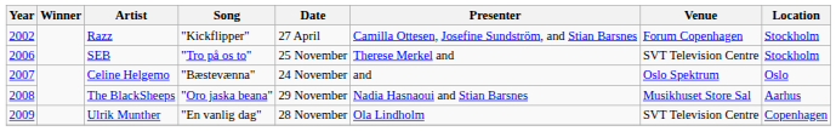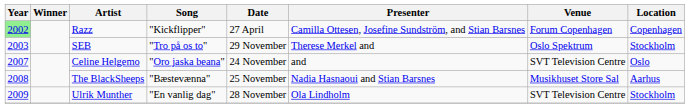 <table class="sortable wikitable" style="margin: 1em auto 1em auto" style="font-size:95%;">
 <tr>
 <th>Year</th>
 <th>Winner</th>
 <th>Artist</th>
 <th>Song</th>
 <th>Date</th>
 <th>Presenter</th>
 <th>Venue</th>
 <th>Location</th>
 </tr>
 <tr>
-<td><a href='#'>2002</a></td>
+<td style="background: lightgreen;"><a href='#'>2002</a></td>
 <td rowspan="2"></td>
 <td><a href='#'>Razz</a></td>
 <td>"Kickflipper"</td>
 <td>27 April</td>
 <td><a href='#'>Camilla Ottesen</a>, <a href='#'>Josefine Sundström</a>, and <a href='#'>Stian Barsnes</a></td>
 <td><a href='#'>Forum Copenhagen</a></td>
-<td> <a href='#'>Stockholm</a></td>
+<td> <a href='#'>Copenhagen</a></td>
 </tr>
 <tr>
-<td><a href='#'>2006</a></td>
+<td><a href='#'>2003</a></td>
 <td><a href='#'>SEB</a></td>
 <td>"<a href='#'>Tro på os to</a>"</td>
-<td>25 November</td>
+<td>29 November</td>
 <td><a href='#'>Therese Merkel</a> and </td>
-<td>SVT Television Centre</td>
+<td><a href='#'>Oslo Spektrum</a></td>
 <td> <a href='#'>Stockholm</a></td>
 </tr>
 <tr>
 <td><a href='#'>2007</a></td>
 <td rowspan="2"></td>
 <td><a href='#'>Celine Helgemo</a></td>
-<td>"Bæstevænna"</td>
+<td>"<a href='#'>Oro jaska beana</a>"</td>
 <td>24 November</td>
 <td> and </td>
-<td><a href='#'>Oslo Spektrum</a></td>
+<td>SVT Television Centre</td>
 <td> <a href='#'>Oslo</a></td>
 </tr>
 <tr>
 <td><a href='#'>2008</a></td>
 <td><a href='#'>The BlackSheeps</a></td>
-<td>"<a href='#'>Oro jaska beana</a>"</td>
-<td>29 November</td>
+<td>"Bæstevænna"</td>
+<td>25 November</td>
 <td><a href='#'>Nadia Hasnaoui</a> and <a href='#'>Stian Barsnes</a></td>
 <td><a href='#'>Musikhuset Store Sal</a></td>
 <td> <a href='#'>Aarhus</a></td>
 </tr>
 <tr>
 <td><a href='#'>2009</a></td>
 <td></td>
 <td><a href='#'>Ulrik Munther</a></td>
 <td>"En vanlig dag"</td>
 <td>28 November</td>
 <td><a href='#'>Ola Lindholm</a></td>
 <td>SVT Television Centre</td>
-<td> <a href='#'>Copenhagen</a></td>
+<td> <a href='#'>Stockholm</a></td>
 </tr>
 <tr>
 </tr>
 </table>
